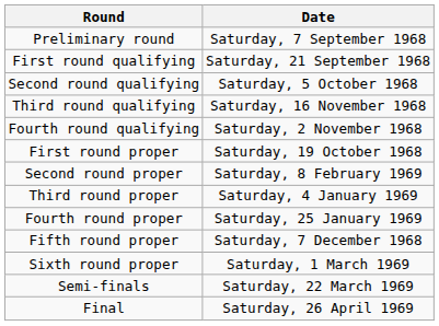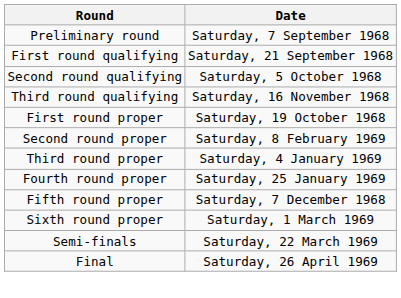 <table class="wikitable" style="text-align: center">
 <tr>
 <th>Round</th>
 <th>Date</th>
 </tr>
 <tr>
 <td>Preliminary round</td>
 <td>Saturday, 7 September 1968</td>
 </tr>
 <tr>
 <td>First round qualifying</td>
 <td>Saturday, 21 September 1968</td>
 </tr>
 <tr>
 <td>Second round qualifying</td>
 <td>Saturday, 5 October 1968</td>
 </tr>
 <tr>
 <td>Third round qualifying</td>
 <td>Saturday, 16 November 1968</td>
-</tr>
-<tr>
-<td>Fourth round qualifying</td>
-<td>Saturday, 2 November 1968</td>
 </tr>
 <tr>
 <td>First round proper</td>
 <td>Saturday, 19 October 1968</td>
 </tr>
 <tr>
 <td>Second round proper</td>
 <td>Saturday, 8 February 1969</td>
 </tr>
 <tr>
 <td>Third round proper</td>
 <td>Saturday, 4 January 1969</td>
 </tr>
 <tr>
 <td>Fourth round proper</td>
 <td>Saturday, 25 January 1969</td>
 </tr>
 <tr>
 <td>Fifth round proper</td>
 <td>Saturday, 7 December 1968</td>
 </tr>
 <tr>
 <td>Sixth round proper</td>
 <td>Saturday, 1 March 1969</td>
 </tr>
 <tr>
 <td>Semi-finals</td>
 <td>Saturday, 22 March 1969</td>
 </tr>
 <tr>
 <td>Final</td>
 <td>Saturday, 26 April 1969</td>
 </tr>
 </table>
